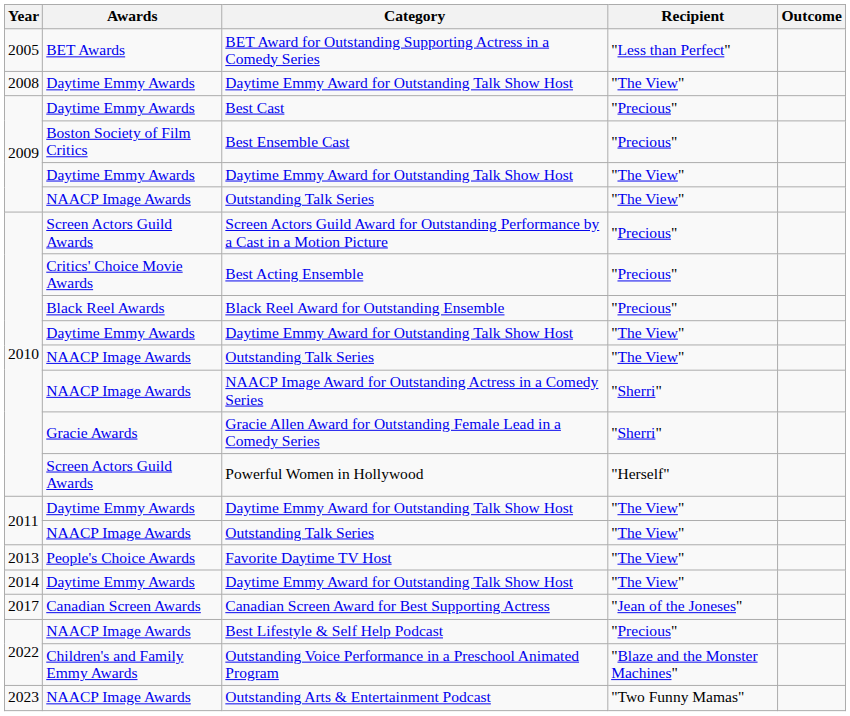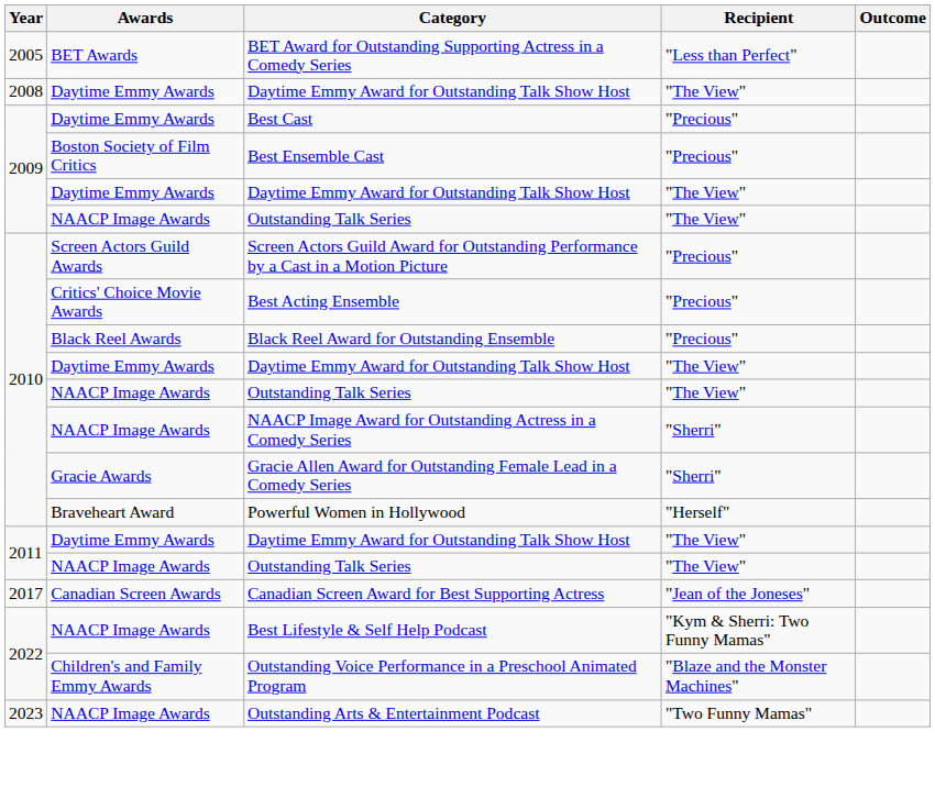 <table class="wikitable sortable">
 <tr>
 <th>Year</th>
 <th>Awards</th>
 <th>Category</th>
 <th>Recipient</th>
 <th>Outcome</th>
 </tr>
 <tr>
 <td>2005</td>
 <td><a href='#'>BET Awards</a></td>
 <td><a href='#'>BET Award for Outstanding Supporting Actress in a Comedy Series</a></td>
 <td>"<a href='#'>Less than Perfect</a>"</td>
 <td></td>
 </tr>
 <tr>
 <td>2008</td>
 <td><a href='#'>Daytime Emmy Awards</a></td>
 <td><a href='#'>Daytime Emmy Award for Outstanding Talk Show Host</a></td>
 <td>"<a href='#'>The View</a>"</td>
 <td></td>
 </tr>
 <tr>
 <td rowspan=4>2009</td>
 <td><a href='#'>Daytime Emmy Awards</a></td>
 <td><a href='#'>Best Cast</a></td>
 <td>"<a href='#'>Precious</a>"</td>
 <td></td>
 </tr>
 <tr>
 <td><a href='#'>Boston Society of Film Critics</a></td>
 <td><a href='#'>Best Ensemble Cast</a></td>
 <td>"<a href='#'>Precious</a>"</td>
 <td></td>
 </tr>
 <tr>
 <td><a href='#'>Daytime Emmy Awards</a></td>
 <td><a href='#'>Daytime Emmy Award for Outstanding Talk Show Host</a></td>
 <td>"<a href='#'>The View</a>"</td>
 <td></td>
 </tr>
 <tr>
 <td><a href='#'>NAACP Image Awards</a></td>
 <td><a href='#'>Outstanding Talk Series</a></td>
 <td>"<a href='#'>The View</a>"</td>
 <td></td>
 </tr>
 <tr>
 <td rowspan=8>2010</td>
 <td><a href='#'>Screen Actors Guild Awards</a></td>
 <td><a href='#'>Screen Actors Guild Award for Outstanding Performance by a Cast in a Motion Picture</a></td>
 <td>"<a href='#'>Precious</a>"</td>
 <td></td>
 </tr>
 <tr>
 <td><a href='#'>Critics' Choice Movie Awards</a></td>
 <td><a href='#'>Best Acting Ensemble</a></td>
 <td>"<a href='#'>Precious</a>"</td>
 <td></td>
 </tr>
 <tr>
 <td><a href='#'>Black Reel Awards</a></td>
 <td><a href='#'>Black Reel Award for Outstanding Ensemble</a></td>
 <td>"<a href='#'>Precious</a>"</td>
 <td></td>
 </tr>
 <tr>
 <td><a href='#'>Daytime Emmy Awards</a></td>
 <td><a href='#'>Daytime Emmy Award for Outstanding Talk Show Host</a></td>
 <td>"<a href='#'>The View</a>"</td>
 <td></td>
 </tr>
 <tr>
 <td><a href='#'>NAACP Image Awards</a></td>
 <td><a href='#'>Outstanding Talk Series</a></td>
 <td>"<a href='#'>The View</a>"</td>
 <td></td>
 </tr>
 <tr>
 <td><a href='#'>NAACP Image Awards</a></td>
 <td><a href='#'>NAACP Image Award for Outstanding Actress in a Comedy Series</a></td>
 <td>"<a href='#'>Sherri</a>"</td>
 <td></td>
 </tr>
 <tr>
 <td><a href='#'>Gracie Awards</a></td>
 <td><a href='#'>Gracie Allen Award for Outstanding Female Lead in a Comedy Series</a></td>
 <td>"<a href='#'>Sherri</a>"</td>
 <td></td>
 </tr>
 <tr>
-<td><a href='#'>Screen Actors Guild Awards</a></td>
+<td>Braveheart Award</td>
 <td>Powerful Women in Hollywood</td>
 <td>"Herself"</td>
 <td></td>
 </tr>
 <tr>
 <td rowspan=2>2011</td>
 <td><a href='#'>Daytime Emmy Awards</a></td>
 <td><a href='#'>Daytime Emmy Award for Outstanding Talk Show Host</a></td>
 <td>"<a href='#'>The View</a>"</td>
 <td></td>
 </tr>
 <tr>
 <td><a href='#'>NAACP Image Awards</a></td>
 <td><a href='#'>Outstanding Talk Series</a></td>
 <td>"<a href='#'>The View</a>"</td>
 <td></td>
 </tr>
 <tr>
-<td>2013</td>
-<td><a href='#'>People's Choice Awards</a></td>
-<td><a href='#'>Favorite Daytime TV Host</a></td>
-<td>"<a href='#'>The View</a>"</td>
-<td></td>
-</tr>
-<tr>
-<td>2014</td>
-<td><a href='#'>Daytime Emmy Awards</a></td>
-<td><a href='#'>Daytime Emmy Award for Outstanding Talk Show Host</a></td>
-<td>"<a href='#'>The View</a>"</td>
-<td></td>
-</tr>
-<tr>
 <td>2017</td>
 <td><a href='#'>Canadian Screen Awards</a></td>
 <td><a href='#'>Canadian Screen Award for Best Supporting Actress</a></td>
 <td>"<a href='#'>Jean of the Joneses</a>"</td>
 <td></td>
 </tr>
 <tr>
 <td rowspan=2>2022</td>
 <td><a href='#'>NAACP Image Awards</a></td>
 <td><a href='#'>Best Lifestyle & Self Help Podcast</a></td>
-<td>"<a href='#'>Precious</a>"</td>
+<td>"Kym & Sherri: Two Funny Mamas"</td>
 <td></td>
 </tr>
 <tr>
 <td><a href='#'>Children's and Family Emmy Awards</a></td>
 <td><a href='#'>Outstanding Voice Performance in a Preschool Animated Program</a></td>
 <td>"<a href='#'>Blaze and the Monster Machines</a>"</td>
 <td></td>
 </tr>
 <tr>
 <td>2023</td>
 <td><a href='#'>NAACP Image Awards</a></td>
 <td><a href='#'>Outstanding Arts & Entertainment Podcast</a></td>
 <td>"Two Funny Mamas"</td>
 <td></td>
 </tr>
 </table>
